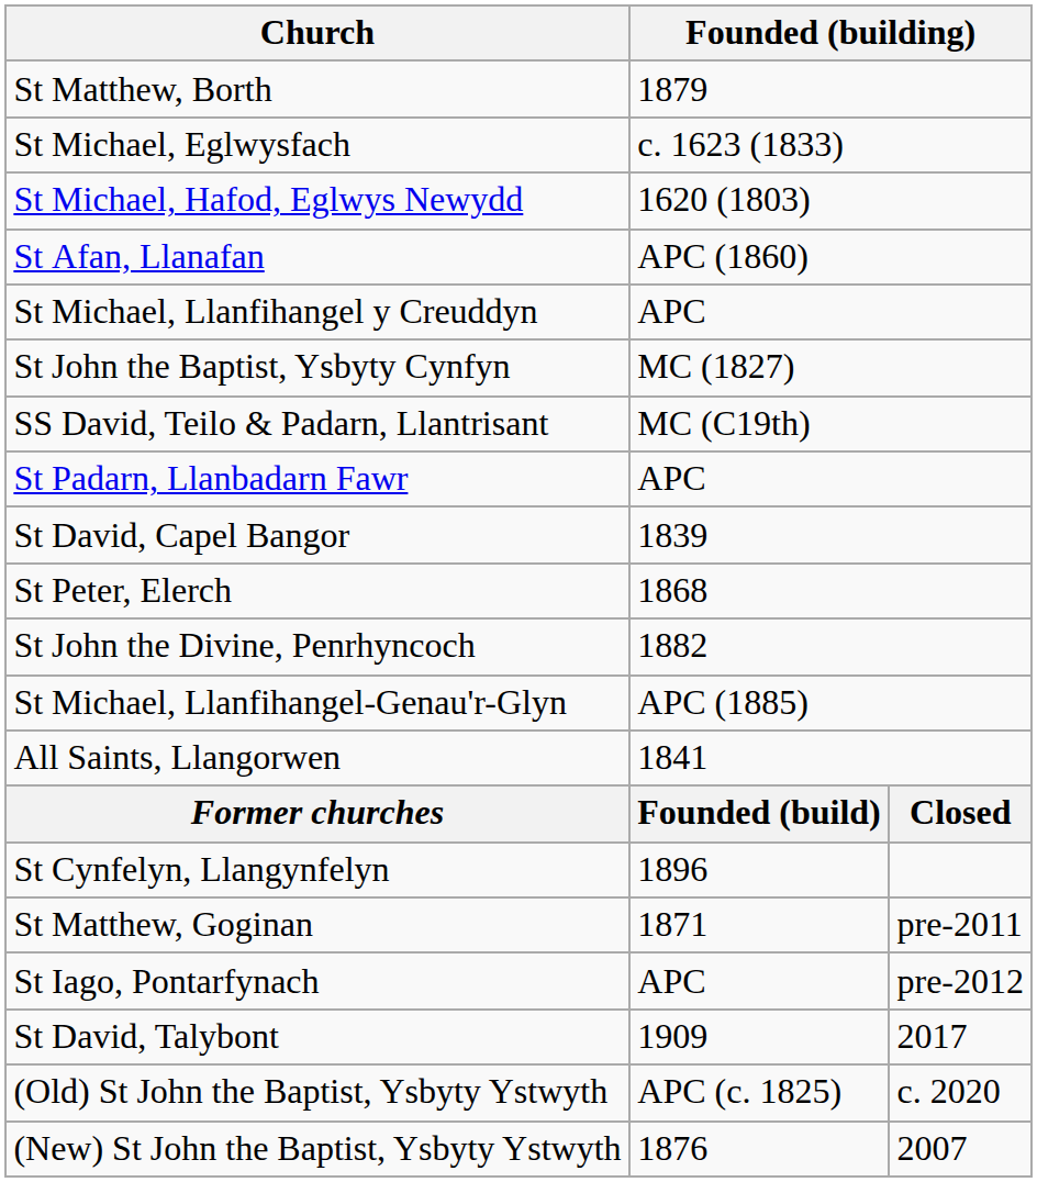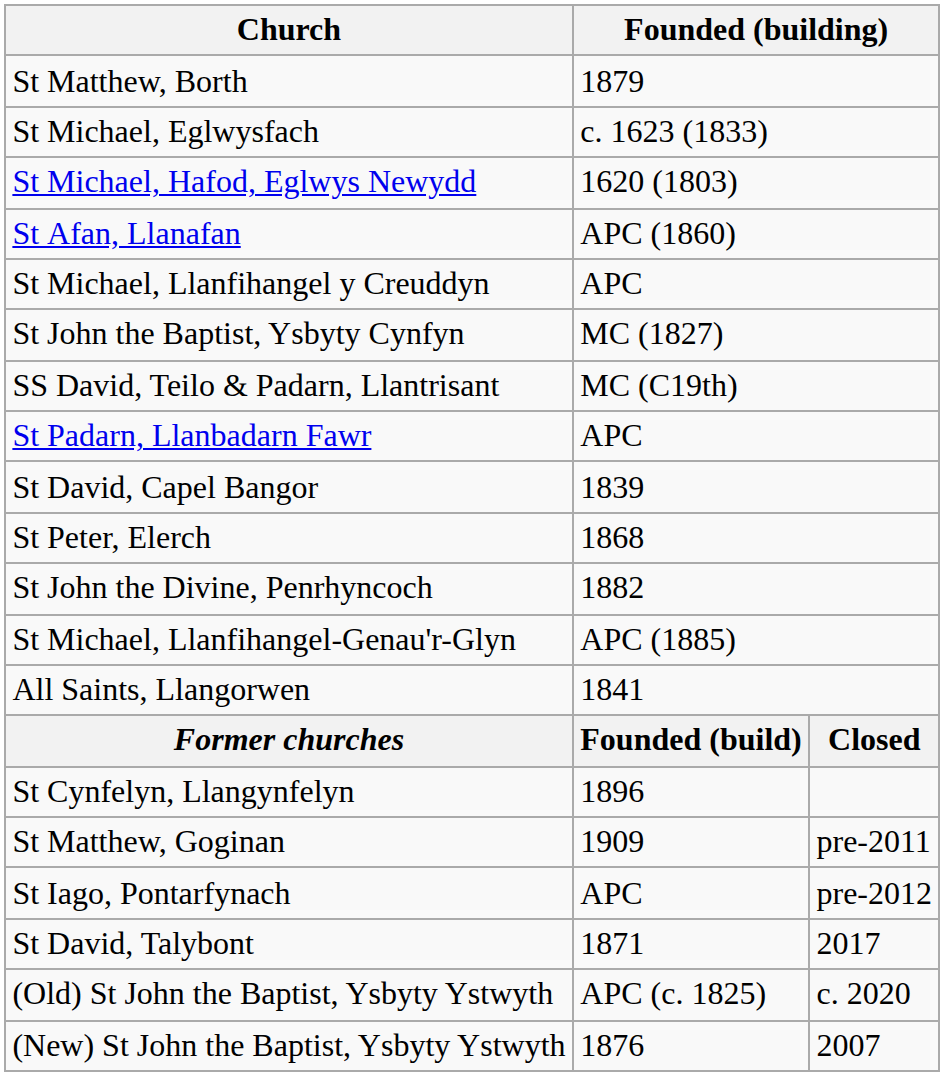 <table class="wikitable">
 <tr>
 <th>Church</th>
 <th colspan="2">Founded (building)</th>
 </tr>
 <tr>
 <td>St Matthew, Borth</td>
 <td colspan="2">1879</td>
 </tr>
 <tr>
 <td>St Michael, Eglwysfach</td>
 <td colspan="2">c. 1623 (1833)</td>
 </tr>
 <tr>
 <td><a href='#'>St Michael, Hafod, Eglwys Newydd</a></td>
 <td colspan="2">1620 (1803)</td>
 </tr>
 <tr>
 <td><a href='#'>St Afan, Llanafan</a></td>
 <td colspan="2">APC (1860)</td>
 </tr>
 <tr>
 <td>St Michael, Llanfihangel y Creuddyn</td>
 <td colspan="2">APC</td>
 </tr>
 <tr>
 <td>St John the Baptist, Ysbyty Cynfyn</td>
 <td colspan="2">MC (1827)</td>
 </tr>
 <tr>
 <td>SS David, Teilo & Padarn, Llantrisant</td>
 <td colspan="2">MC (C19th)</td>
 </tr>
 <tr>
 <td><a href='#'>St Padarn, Llanbadarn Fawr</a></td>
 <td colspan="2">APC</td>
 </tr>
 <tr>
 <td>St David, Capel Bangor</td>
 <td colspan="2">1839</td>
 </tr>
 <tr>
 <td>St Peter, Elerch</td>
 <td colspan="2">1868</td>
 </tr>
 <tr>
 <td>St John the Divine, Penrhyncoch</td>
 <td colspan="2">1882</td>
 </tr>
 <tr>
 <td>St Michael, Llanfihangel-Genau'r-Glyn</td>
 <td colspan="2">APC (1885)</td>
 </tr>
 <tr>
 <td>All Saints, Llangorwen</td>
 <td colspan="2">1841</td>
 </tr>
 <tr>
 <th><em>Former churches</em></th>
 <th>Founded (build)</th>
 <th>Closed</th>
 </tr>
 <tr>
 <td>St Cynfelyn, Llangynfelyn</td>
 <td>1896</td>
 <td></td>
 </tr>
 <tr>
 <td>St Matthew, Goginan</td>
-<td>1871</td>
+<td>1909</td>
 <td>pre-2011</td>
 </tr>
 <tr>
 <td>St Iago, Pontarfynach</td>
 <td>APC</td>
 <td>pre-2012</td>
 </tr>
 <tr>
 <td>St David, Talybont</td>
-<td>1909</td>
+<td>1871</td>
 <td>2017</td>
 </tr>
 <tr>
 <td>(Old) St John the Baptist, Ysbyty Ystwyth</td>
 <td>APC (c. 1825)</td>
 <td>c. 2020</td>
 </tr>
 <tr>
 <td>(New) St John the Baptist, Ysbyty Ystwyth</td>
 <td>1876</td>
 <td>2007</td>
 </tr>
 </table>
